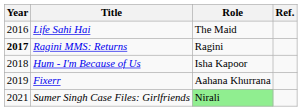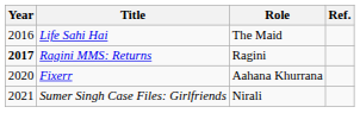 <table class="wikitable sortable">
 <tr>
 <th>Year</th>
 <th>Title</th>
 <th>Role</th>
 <th>Ref.</th>
 </tr>
 <tr>
 <td>2016</td>
 <td><em><a href='#'>Life Sahi Hai</a></em></td>
 <td>The Maid</td>
 <td></td>
 </tr>
 <tr>
 <td><strong>2017</strong></td>
 <td><em><a href='#'>Ragini MMS: Returns</a></em></td>
 <td>Ragini</td>
 <td></td>
 </tr>
 <tr>
-<td>2018</td>
-<td><em><a href='#'>Hum - I'm Because of Us</a></em></td>
-<td>Isha Kapoor</td>
-<td></td>
-</tr>
-<tr>
-<td>2019</td>
+<td>2020</td>
 <td><em><a href='#'>Fixerr </a></em></td>
 <td>Aahana Khurrana</td>
 <td></td>
 </tr>
 <tr>
 <td>2021</td>
 <td><em>Sumer Singh Case Files: Girlfriends</em></td>
-<td style="background: lightgreen;">Nirali</td>
+<td>Nirali</td>
 <td></td>
 </tr>
 </table>
